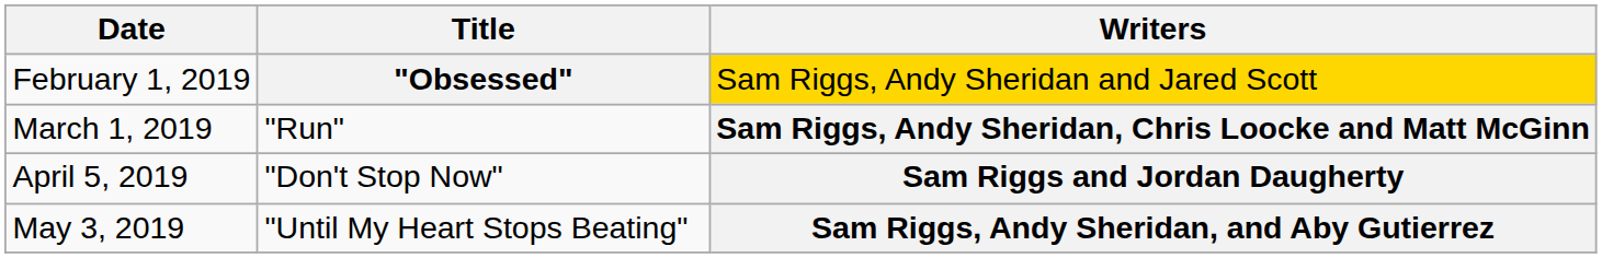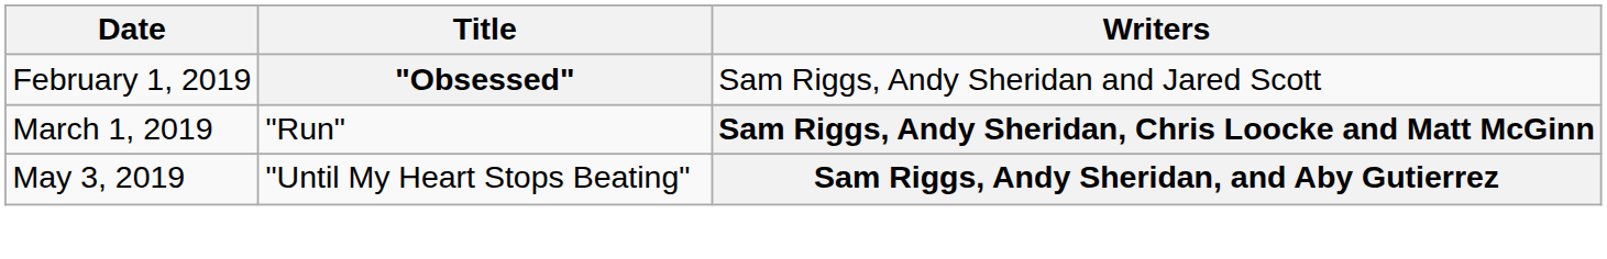 <table class="wikitable plainrowheaders">
 <tr>
 <th>Date</th>
 <th style="width:14em;">Title</th>
 <th>Writers</th>
 </tr>
 <tr>
 <td>February 1, 2019</td>
 <th scope="row">"Obsessed"</th>
-<td style="background: gold;">Sam Riggs, Andy Sheridan and Jared Scott</td>
+<td>Sam Riggs, Andy Sheridan and Jared Scott</td>
 </tr>
 <tr>
 <td>March 1, 2019</td>
 <td rowspan="1">"Run"</td>
 <th scope="row">Sam Riggs, Andy Sheridan, Chris Loocke and Matt McGinn</th>
 </tr>
 <tr>
-<td>April 5, 2019</td>
-<td rowspan="1">"Don't Stop Now"</td>
-<th scope="row">Sam Riggs and Jordan Daugherty</th>
-</tr>
-<tr>
 <td>May 3, 2019</td>
 <td rowspan="1">"Until My Heart Stops Beating"</td>
 <th scope="row">Sam Riggs, Andy Sheridan, and Aby Gutierrez</th>
 </tr>
 </table>
